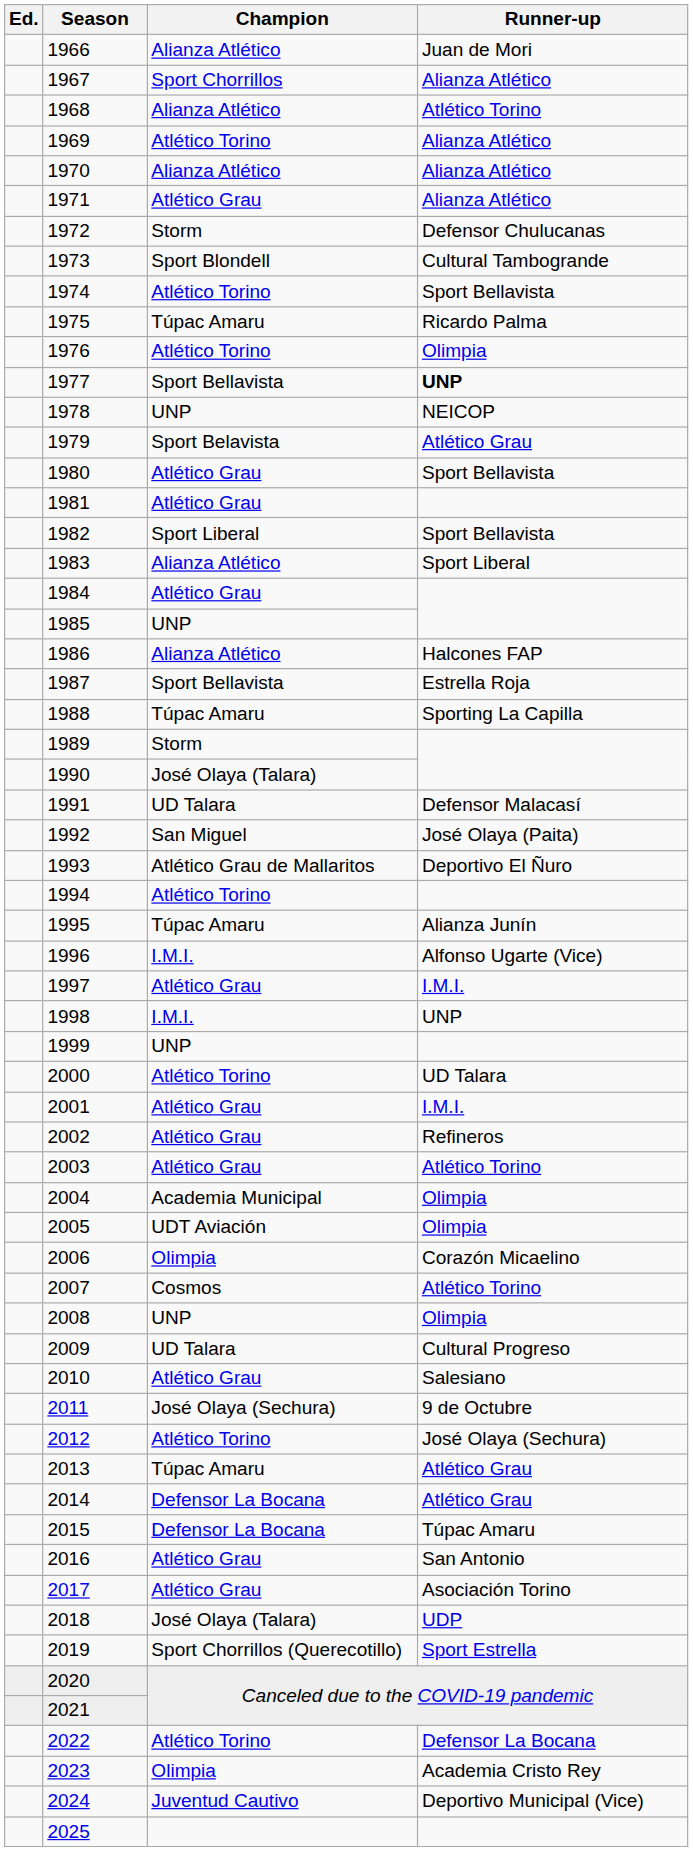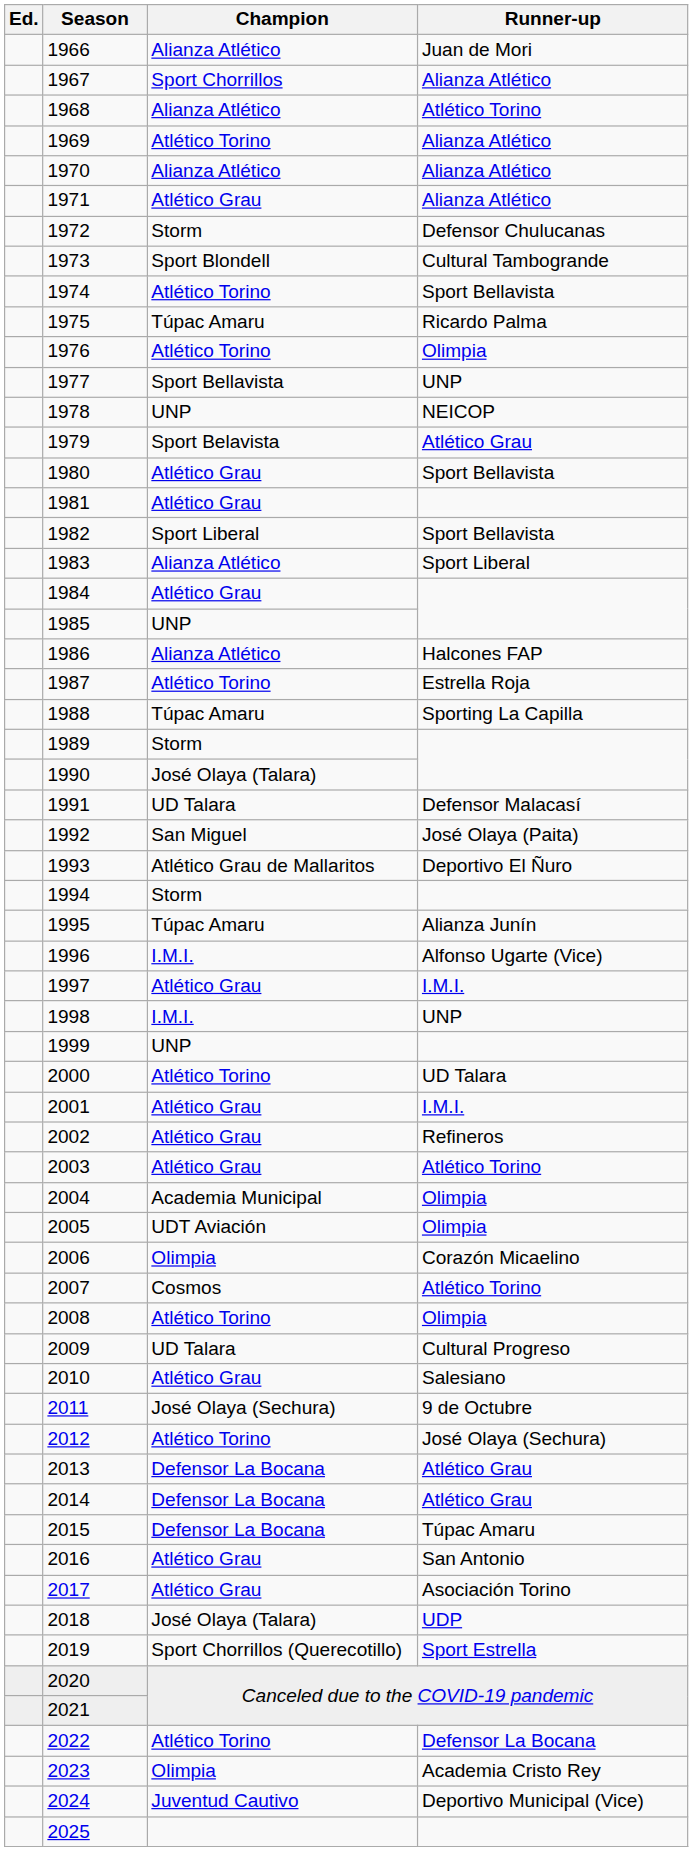 <table class="wikitable sortable">
 <tr>
 <th width=px>Ed.</th>
 <th width=80px>Season</th>
 <th width=220px>Champion</th>
 <th width=220px>Runner-up</th>
 </tr>
 <tr>
 <td></td>
 <td>1966</td>
 <td><a href='#'>Alianza Atlético</a></td>
 <td>Juan de Mori</td>
 </tr>
 <tr>
 <td></td>
 <td>1967</td>
 <td><a href='#'>Sport Chorrillos</a></td>
 <td><a href='#'>Alianza Atlético</a></td>
 </tr>
 <tr>
 <td></td>
 <td>1968</td>
 <td><a href='#'>Alianza Atlético</a></td>
 <td><a href='#'>Atlético Torino</a></td>
 </tr>
 <tr>
 <td></td>
 <td>1969</td>
 <td><a href='#'>Atlético Torino</a></td>
 <td><a href='#'>Alianza Atlético</a></td>
 </tr>
 <tr>
 <td></td>
 <td>1970</td>
 <td><a href='#'>Alianza Atlético</a></td>
 <td><a href='#'>Alianza Atlético</a></td>
 </tr>
 <tr>
 <td></td>
 <td>1971</td>
 <td><a href='#'>Atlético Grau</a></td>
 <td><a href='#'>Alianza Atlético</a></td>
 </tr>
 <tr>
 <td></td>
 <td>1972</td>
 <td>Storm</td>
 <td>Defensor Chulucanas</td>
 </tr>
 <tr>
 <td></td>
 <td>1973</td>
 <td>Sport Blondell</td>
 <td>Cultural Tambogrande</td>
 </tr>
 <tr>
 <td></td>
 <td>1974</td>
 <td><a href='#'>Atlético Torino</a></td>
 <td>Sport Bellavista</td>
 </tr>
 <tr>
 <td></td>
 <td>1975</td>
 <td>Túpac Amaru</td>
 <td>Ricardo Palma</td>
 </tr>
 <tr>
 <td></td>
 <td>1976</td>
 <td><a href='#'>Atlético Torino</a></td>
 <td><a href='#'>Olimpia</a></td>
 </tr>
 <tr>
 <td></td>
 <td>1977</td>
 <td>Sport Bellavista</td>
-<td><strong>UNP</strong></td>
+<td>UNP</td>
 </tr>
 <tr>
 <td></td>
 <td>1978</td>
 <td>UNP</td>
 <td>NEICOP</td>
 </tr>
 <tr>
 <td></td>
 <td>1979</td>
 <td>Sport Belavista</td>
 <td><a href='#'>Atlético Grau</a></td>
 </tr>
 <tr>
 <td></td>
 <td>1980</td>
 <td><a href='#'>Atlético Grau</a></td>
 <td>Sport Bellavista</td>
 </tr>
 <tr>
 <td></td>
 <td>1981</td>
 <td><a href='#'>Atlético Grau</a></td>
 </tr>
 <tr>
 <td></td>
 <td>1982</td>
 <td>Sport Liberal</td>
 <td>Sport Bellavista</td>
 </tr>
 <tr>
 <td></td>
 <td>1983</td>
 <td><a href='#'>Alianza Atlético</a></td>
 <td>Sport Liberal</td>
 </tr>
 <tr>
 <td></td>
 <td>1984</td>
 <td><a href='#'>Atlético Grau</a></td>
 </tr>
 <tr>
 <td></td>
 <td>1985</td>
 <td>UNP</td>
 </tr>
 <tr>
 <td></td>
 <td>1986</td>
 <td><a href='#'>Alianza Atlético</a></td>
 <td>Halcones FAP</td>
 </tr>
 <tr>
 <td></td>
 <td>1987</td>
-<td>Sport Bellavista</td>
+<td><a href='#'>Atlético Torino</a></td>
 <td>Estrella Roja</td>
 </tr>
 <tr>
 <td></td>
 <td>1988</td>
 <td>Túpac Amaru</td>
 <td>Sporting La Capilla</td>
 </tr>
 <tr>
 <td></td>
 <td>1989</td>
 <td>Storm</td>
 </tr>
 <tr>
 <td></td>
 <td>1990</td>
 <td>José Olaya (Talara)</td>
 </tr>
 <tr>
 <td></td>
 <td>1991</td>
 <td>UD Talara</td>
 <td>Defensor Malacasí</td>
 </tr>
 <tr>
 <td></td>
 <td>1992</td>
 <td>San Miguel</td>
 <td>José Olaya (Paita)</td>
 </tr>
 <tr>
 <td></td>
 <td>1993</td>
 <td>Atlético Grau de Mallaritos</td>
 <td>Deportivo El Ñuro</td>
 </tr>
 <tr>
 <td></td>
 <td>1994</td>
-<td><a href='#'>Atlético Torino</a></td>
+<td>Storm</td>
 </tr>
 <tr>
 <td></td>
 <td>1995</td>
 <td>Túpac Amaru</td>
 <td>Alianza Junín</td>
 </tr>
 <tr>
 <td></td>
 <td>1996</td>
 <td><a href='#'>I.M.I.</a></td>
 <td>Alfonso Ugarte (Vice)</td>
 </tr>
 <tr>
 <td></td>
 <td>1997</td>
 <td><a href='#'>Atlético Grau</a></td>
 <td><a href='#'>I.M.I.</a></td>
 </tr>
 <tr>
 <td></td>
 <td>1998</td>
 <td><a href='#'>I.M.I.</a></td>
 <td>UNP</td>
 </tr>
 <tr>
 <td></td>
 <td>1999</td>
 <td>UNP</td>
 </tr>
 <tr>
 <td></td>
 <td>2000</td>
 <td><a href='#'>Atlético Torino</a></td>
 <td>UD Talara</td>
 </tr>
 <tr>
 <td></td>
 <td>2001</td>
 <td><a href='#'>Atlético Grau</a></td>
 <td><a href='#'>I.M.I.</a></td>
 </tr>
 <tr>
 <td></td>
 <td>2002</td>
 <td><a href='#'>Atlético Grau</a></td>
 <td>Refineros</td>
 </tr>
 <tr>
 <td></td>
 <td>2003</td>
 <td><a href='#'>Atlético Grau</a></td>
 <td><a href='#'>Atlético Torino</a></td>
 </tr>
 <tr>
 <td></td>
 <td>2004</td>
 <td>Academia Municipal</td>
 <td><a href='#'>Olimpia</a></td>
 </tr>
 <tr>
 <td></td>
 <td>2005</td>
 <td>UDT Aviación</td>
 <td><a href='#'>Olimpia</a></td>
 </tr>
 <tr>
 <td></td>
 <td>2006</td>
 <td><a href='#'>Olimpia</a></td>
 <td>Corazón Micaelino</td>
 </tr>
 <tr>
 <td></td>
 <td>2007</td>
 <td>Cosmos</td>
 <td><a href='#'>Atlético Torino</a></td>
 </tr>
 <tr>
 <td></td>
 <td>2008</td>
-<td>UNP</td>
+<td><a href='#'>Atlético Torino</a></td>
 <td><a href='#'>Olimpia</a></td>
 </tr>
 <tr>
 <td></td>
 <td>2009</td>
 <td>UD Talara</td>
 <td>Cultural Progreso</td>
 </tr>
 <tr>
 <td></td>
 <td>2010</td>
 <td><a href='#'>Atlético Grau</a></td>
 <td>Salesiano</td>
 </tr>
 <tr>
 <td></td>
 <td><a href='#'>2011</a></td>
 <td>José Olaya (Sechura)</td>
 <td>9 de Octubre</td>
 </tr>
 <tr>
 <td></td>
 <td><a href='#'>2012</a></td>
 <td><a href='#'>Atlético Torino</a></td>
 <td>José Olaya (Sechura)</td>
 </tr>
 <tr>
 <td></td>
 <td>2013</td>
-<td>Túpac Amaru</td>
+<td><a href='#'>Defensor La Bocana</a></td>
 <td><a href='#'>Atlético Grau</a></td>
 </tr>
 <tr>
 <td></td>
 <td>2014</td>
 <td><a href='#'>Defensor La Bocana</a></td>
 <td><a href='#'>Atlético Grau</a></td>
 </tr>
 <tr>
 <td></td>
 <td>2015</td>
 <td><a href='#'>Defensor La Bocana</a></td>
 <td>Túpac Amaru</td>
 </tr>
 <tr>
 <td></td>
 <td>2016</td>
 <td><a href='#'>Atlético Grau</a></td>
 <td>San Antonio</td>
 </tr>
 <tr>
 <td></td>
 <td><a href='#'>2017</a></td>
 <td><a href='#'>Atlético Grau</a></td>
 <td>Asociación Torino</td>
 </tr>
 <tr>
 <td></td>
 <td>2018</td>
 <td>José Olaya (Talara)</td>
 <td><a href='#'>UDP</a></td>
 </tr>
 <tr>
 <td></td>
 <td>2019</td>
 <td>Sport Chorrillos (Querecotillo)</td>
 <td><a href='#'>Sport Estrella</a></td>
 </tr>
 <tr bgcolor=#efefef>
 <td></td>
 <td>2020</td>
 <td rowspan=2 colspan="2" align=center><em>Canceled due to the <a href='#'>COVID-19 pandemic</a></em></td>
 </tr>
 <tr bgcolor=#efefef>
 <td></td>
 <td>2021</td>
 </tr>
 <tr>
 <td></td>
 <td><a href='#'>2022</a></td>
 <td><a href='#'>Atlético Torino</a></td>
 <td><a href='#'>Defensor La Bocana</a></td>
 </tr>
 <tr>
 <td></td>
 <td><a href='#'>2023</a></td>
 <td><a href='#'>Olimpia</a></td>
 <td>Academia Cristo Rey</td>
 </tr>
 <tr>
 <td></td>
 <td><a href='#'>2024</a></td>
 <td><a href='#'>Juventud Cautivo</a></td>
 <td>Deportivo Municipal (Vice)</td>
 </tr>
 <tr>
 <td></td>
 <td><a href='#'>2025</a></td>
 <td></td>
 <td></td>
 </tr>
 <tr>
 </tr>
 </table>
